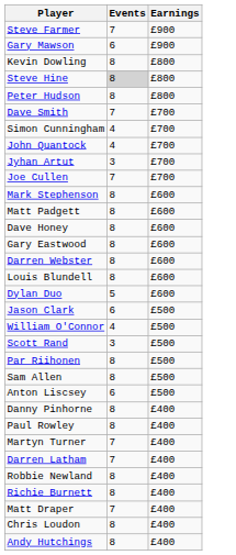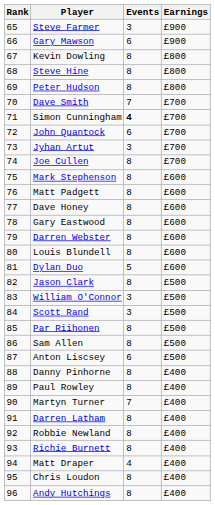 <table class="wikitable">
 <tr>
+<th>Rank</th>
 <th>Player</th>
 <th>Events</th>
 <th>Earnings</th>
 </tr>
 <tr>
+<td>65</td>
 <td> <a href='#'>Steve Farmer</a></td>
-<td>7 </td>
+<td>3 </td>
 <td>£900</td>
 </tr>
 <tr>
+<td>66</td>
 <td> <a href='#'>Gary Mawson</a></td>
 <td>6 </td>
 <td>£900</td>
 </tr>
 <tr>
+<td>67</td>
 <td> Kevin Dowling</td>
 <td>8 </td>
 <td>£800</td>
 </tr>
 <tr>
+<td>68</td>
 <td> <a href='#'>Steve Hine</a></td>
-<td style="background: lightgrey;">8 </td>
+<td>8 </td>
 <td>£800</td>
 </tr>
 <tr>
+<td>69</td>
 <td> <a href='#'>Peter Hudson</a></td>
 <td>8 </td>
 <td>£800</td>
 </tr>
 <tr>
+<td>70</td>
 <td> <a href='#'>Dave Smith</a></td>
 <td>7 </td>
 <td>£700</td>
 </tr>
 <tr>
+<td>71</td>
 <td> Simon Cunningham</td>
-<td>4 </td>
+<td><strong>4 </strong></td>
 <td>£700</td>
 </tr>
 <tr>
+<td>72</td>
 <td> <a href='#'>John Quantock</a></td>
-<td>4 </td>
+<td>6 </td>
 <td>£700</td>
 </tr>
 <tr>
+<td>73</td>
 <td> <a href='#'>Jyhan Artut</a></td>
 <td>3 </td>
 <td>£700</td>
 </tr>
 <tr>
+<td>74</td>
 <td> <a href='#'>Joe Cullen</a></td>
-<td>7 </td>
+<td>8 </td>
 <td>£700</td>
 </tr>
 <tr>
+<td>75</td>
 <td> <a href='#'>Mark Stephenson</a></td>
 <td>8 </td>
 <td>£600</td>
 </tr>
 <tr>
+<td>76</td>
 <td> Matt Padgett</td>
 <td>8 </td>
 <td>£600</td>
 </tr>
 <tr>
+<td>77</td>
 <td> Dave Honey</td>
 <td>8 </td>
 <td>£600</td>
 </tr>
 <tr>
+<td>78</td>
 <td> Gary Eastwood</td>
 <td>8 </td>
 <td>£600</td>
 </tr>
 <tr>
+<td>79</td>
 <td> <a href='#'>Darren Webster</a></td>
 <td>8 </td>
 <td>£600</td>
 </tr>
 <tr>
+<td>80</td>
 <td> Louis Blundell</td>
 <td>8 </td>
 <td>£600</td>
 </tr>
 <tr>
+<td>81</td>
 <td> <a href='#'>Dylan Duo</a></td>
 <td>5 </td>
 <td>£600</td>
 </tr>
 <tr>
+<td>82</td>
 <td> <a href='#'>Jason Clark</a></td>
-<td>6 </td>
+<td>8 </td>
 <td>£500</td>
 </tr>
 <tr>
+<td>83</td>
 <td> <a href='#'>William O'Connor</a></td>
-<td>4 </td>
+<td>3 </td>
 <td>£500</td>
 </tr>
 <tr>
+<td>84</td>
 <td> <a href='#'>Scott Rand</a></td>
 <td>3 </td>
 <td>£500</td>
 </tr>
 <tr>
+<td>85</td>
 <td> <a href='#'>Par Riihonen</a></td>
 <td>8 </td>
 <td>£500</td>
 </tr>
 <tr>
+<td>86</td>
 <td> Sam Allen</td>
 <td>8 </td>
 <td>£500</td>
 </tr>
 <tr>
+<td>87</td>
 <td> Anton Liscsey</td>
 <td>6 </td>
 <td>£500</td>
 </tr>
 <tr>
+<td>88</td>
 <td> Danny Pinhorne</td>
 <td>8 </td>
 <td>£400</td>
 </tr>
 <tr>
+<td>89</td>
 <td> Paul Rowley</td>
 <td>8 </td>
 <td>£400</td>
 </tr>
 <tr>
+<td>90</td>
 <td> Martyn Turner</td>
 <td>7 </td>
 <td>£400</td>
 </tr>
 <tr>
+<td>91</td>
 <td> <a href='#'>Darren Latham</a></td>
-<td>7 </td>
+<td>8 </td>
 <td>£400</td>
 </tr>
 <tr>
+<td>92</td>
 <td> Robbie Newland</td>
 <td>8 </td>
 <td>£400</td>
 </tr>
 <tr>
+<td>93</td>
 <td> <a href='#'>Richie Burnett</a></td>
 <td>8 </td>
 <td>£400</td>
 </tr>
 <tr>
+<td>94</td>
 <td> Matt Draper</td>
-<td>7 </td>
+<td>4 </td>
 <td>£400</td>
 </tr>
 <tr>
+<td>95</td>
 <td> Chris Loudon</td>
 <td>8 </td>
 <td>£400</td>
 </tr>
 <tr>
+<td>96</td>
 <td> <a href='#'>Andy Hutchings</a></td>
 <td>8 </td>
 <td>£400</td>
 </tr>
 </table>
